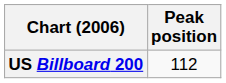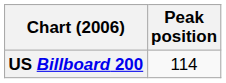 <table class="wikitable plainrowheaders" style="text-align:center;">
 <tr>
 <th>Chart (2006)</th>
 <th>Peak<br>position</th>
 </tr>
 <tr>
 <th scope="row">US <a href='#'><em>Billboard</em> 200</a></th>
-<td>112</td>
+<td>114</td>
 </tr>
 </table>
